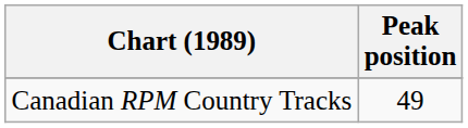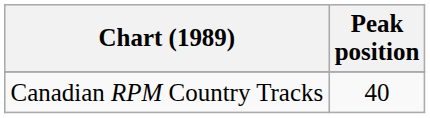 <table class="wikitable sortable">
 <tr>
 <th align"left">Chart (1989)</th>
 <th align="center">Peak<br>position</th>
 </tr>
 <tr>
 </tr>
 <tr>
 <td align="left">Canadian <em>RPM</em> Country Tracks</td>
-<td align="center">49</td>
+<td align="center">40</td>
 </tr>
 </table>
